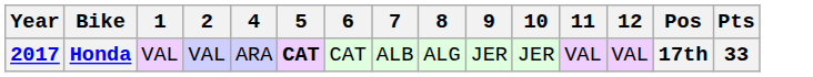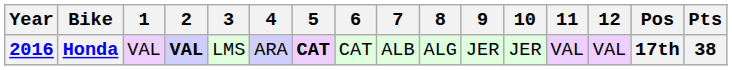 <table class="wikitable" style="text-align:center">
 <tr>
 <th>Year</th>
 <th>Bike</th>
 <th>1</th>
 <th>2</th>
+<th>3</th>
 <th>4</th>
 <th>5</th>
 <th>6</th>
 <th>7</th>
 <th>8</th>
 <th>9</th>
 <th>10</th>
 <th>11</th>
 <th>12</th>
 <th>Pos</th>
 <th>Pts</th>
 </tr>
 <tr>
-<th><a href='#'>2017</a></th>
+<th><a href='#'>2016</a></th>
 <th><a href='#'>Honda</a></th>
 <td style="background:#EFCFFF;">VAL<br></td>
-<td style="background:#CFCFFF;">VAL<br></td>
+<td style="background:#CFCFFF;"><strong>VAL<br></strong></td>
+<td style="background:#DFFFDF;">LMS<br></td>
 <td style="background:#CFCFFF;">ARA<br></td>
 <td style="background:#EFCFFF;"><strong>CAT<br></strong></td>
 <td style="background:#DFFFDF;">CAT<br></td>
 <td style="background:#DFFFDF;">ALB<br></td>
 <td style="background:#DFFFDF;">ALG<br></td>
 <td style="background:#DFFFDF;">JER<br></td>
 <td style="background:#DFFFDF;">JER<br></td>
 <td style="background:#EFCFFF;">VAL<br></td>
 <td style="background:#EFCFFF;">VAL<br></td>
 <th>17th</th>
-<th>33</th>
+<th>38</th>
 </tr>
 </table>
